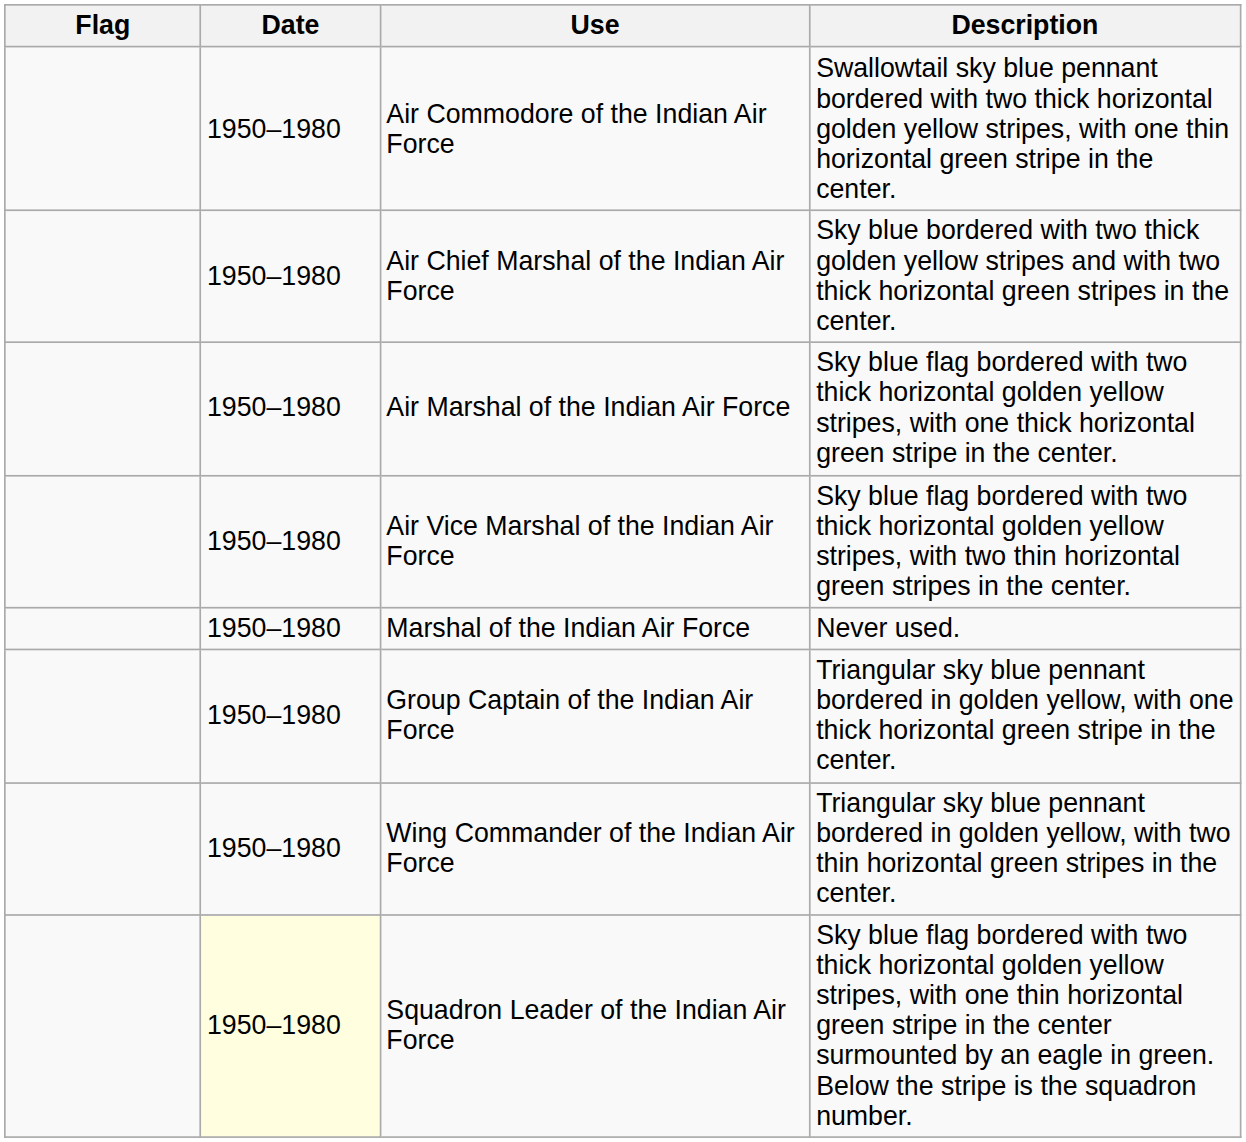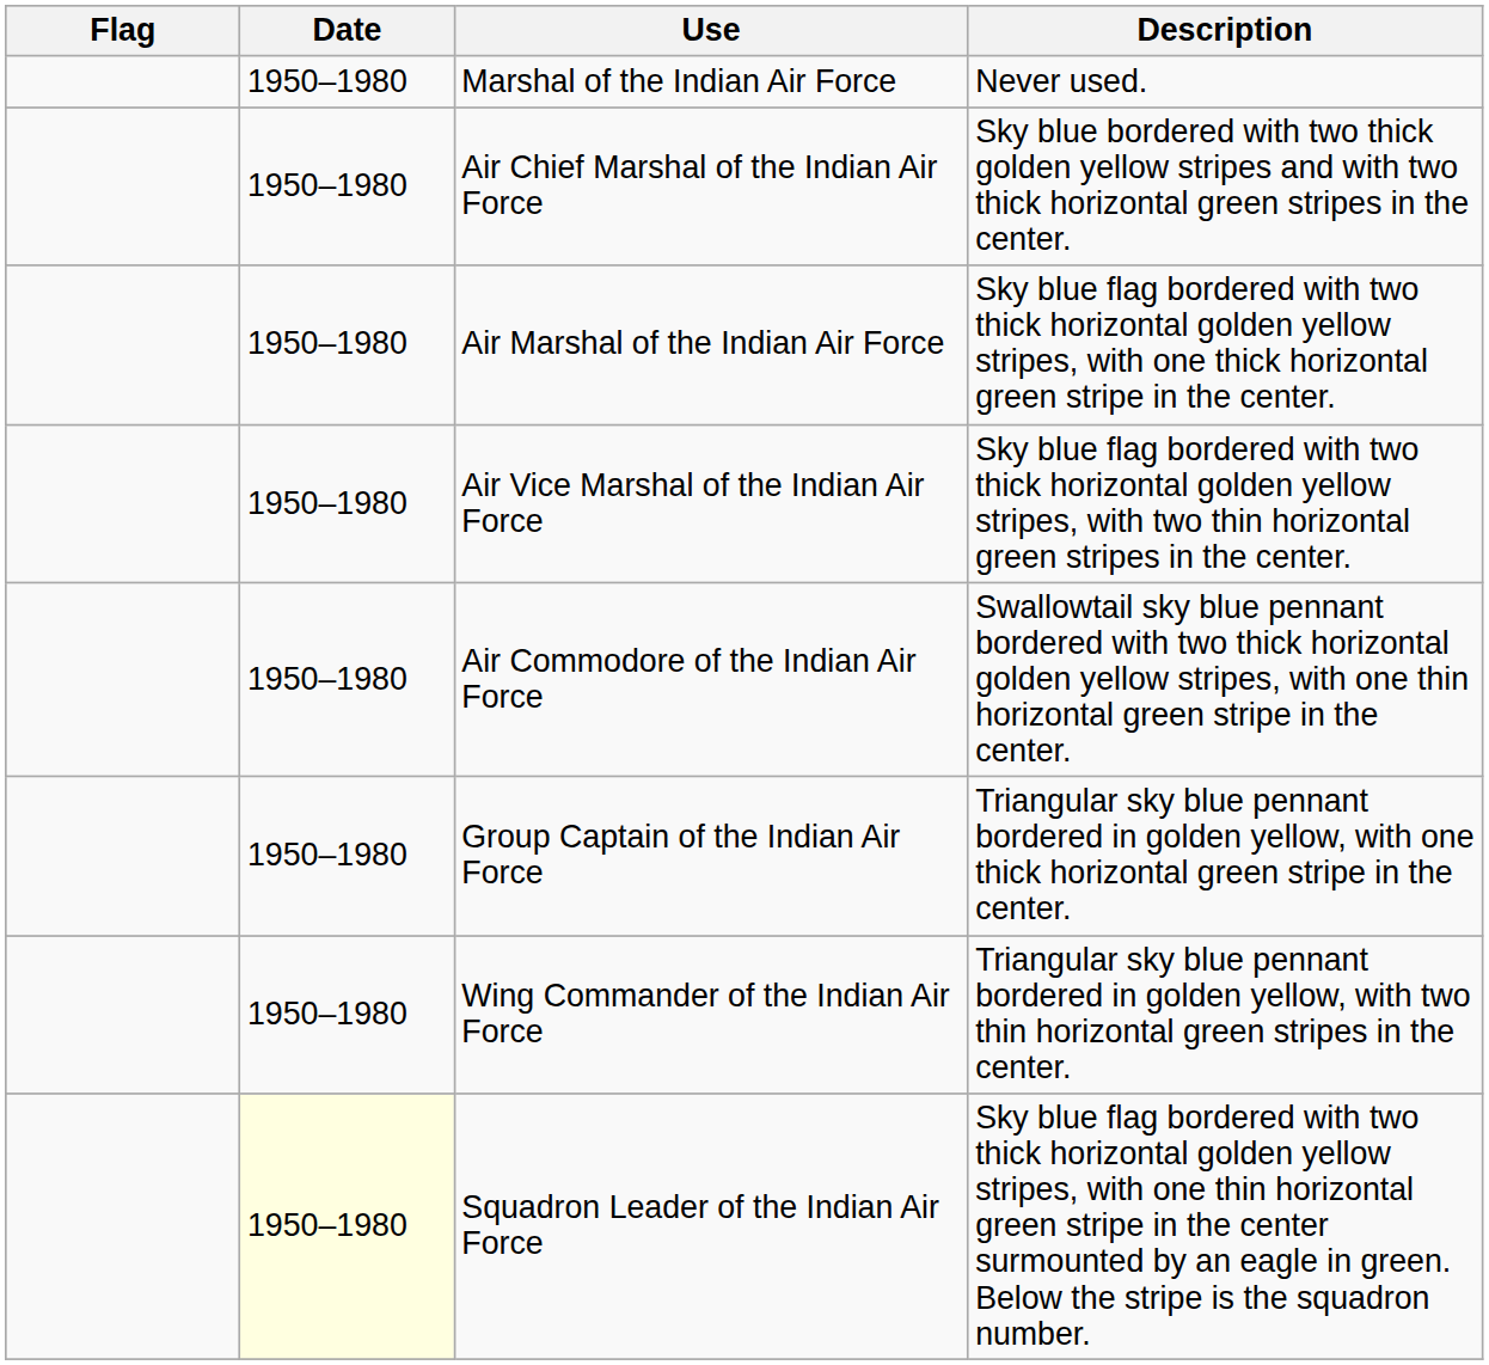 <table class="wikitable">
 <tr>
 <th style="width:110px;">Flag</th>
 <th style="width:100px;">Date</th>
 <th style="width:250px;">Use</th>
 <th style="width:250px;">Description</th>
 </tr>
 <tr>
 <td></td>
 <td>1950–1980</td>
-<td>Air Commodore of the Indian Air Force</td>
-<td>Swallowtail sky blue pennant bordered with two thick horizontal golden yellow stripes, with one thin horizontal green stripe in the center.</td>
+<td>Marshal of the Indian Air Force</td>
+<td>Never used.</td>
 </tr>
 <tr>
 <td></td>
 <td>1950–1980</td>
 <td>Air Chief Marshal of the Indian Air Force</td>
 <td>Sky blue bordered with two thick golden yellow stripes and with two thick horizontal green stripes in the center.</td>
 </tr>
 <tr>
 <td></td>
 <td>1950–1980</td>
 <td>Air Marshal of the Indian Air Force</td>
 <td>Sky blue flag bordered with two thick horizontal golden yellow stripes, with one thick horizontal green stripe in the center.</td>
 </tr>
 <tr>
 <td></td>
 <td>1950–1980</td>
 <td>Air Vice Marshal of the Indian Air Force</td>
 <td>Sky blue flag bordered with two thick horizontal golden yellow stripes, with two thin horizontal green stripes in the center.</td>
 </tr>
 <tr>
 <td></td>
 <td>1950–1980</td>
-<td>Marshal of the Indian Air Force</td>
-<td>Never used.</td>
+<td>Air Commodore of the Indian Air Force</td>
+<td>Swallowtail sky blue pennant bordered with two thick horizontal golden yellow stripes, with one thin horizontal green stripe in the center.</td>
 </tr>
 <tr>
 <td></td>
 <td>1950–1980</td>
 <td>Group Captain of the Indian Air Force</td>
 <td>Triangular sky blue pennant bordered in golden yellow, with one thick horizontal green stripe in the center.</td>
 </tr>
 <tr>
 <td></td>
 <td>1950–1980</td>
 <td>Wing Commander of the Indian Air Force</td>
 <td>Triangular sky blue pennant bordered in golden yellow, with two thin horizontal green stripes in the center.</td>
 </tr>
 <tr>
 <td></td>
 <td style="background: lightyellow;">1950–1980</td>
 <td>Squadron Leader of the Indian Air Force</td>
 <td>Sky blue flag bordered with two thick horizontal golden yellow stripes, with one thin horizontal green stripe in the center surmounted by an eagle in green. Below the stripe is the squadron number.</td>
 </tr>
 </table>
